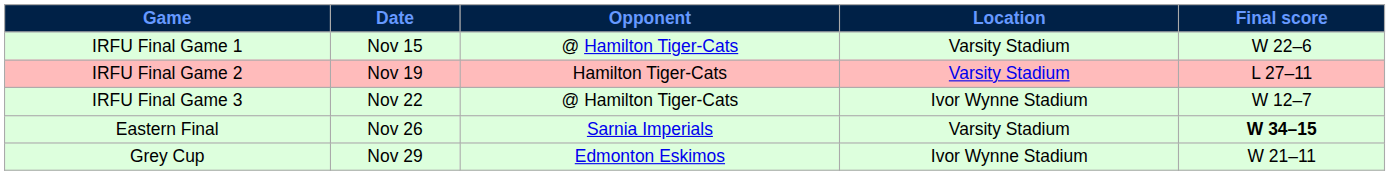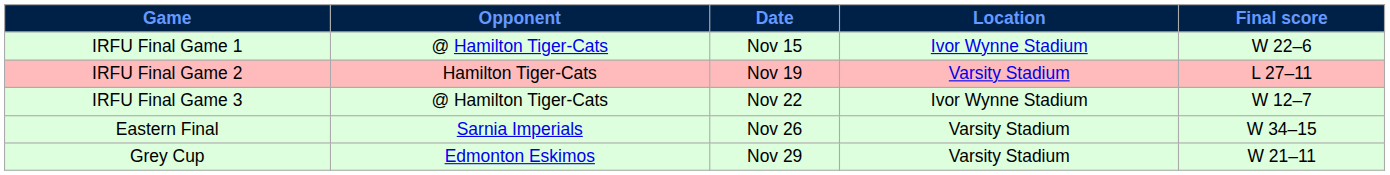 <table class="wikitable" width="80%">
 <tr align="center"  style="background:#002147;color:#6699FF;">
 <td><strong>Game</strong></td>
+<td><strong>Opponent</strong></td>
 <td><strong>Date</strong></td>
-<td><strong>Opponent</strong></td>
 <td><strong>Location</strong></td>
 <td><strong>Final score</strong></td>
 </tr>
 <tr align="center" bgcolor="#ddffdd">
 <td>IRFU Final Game 1</td>
+<td>@ <a href='#'>Hamilton Tiger-Cats</a></td>
 <td>Nov 15</td>
-<td>@ <a href='#'>Hamilton Tiger-Cats</a></td>
-<td>Varsity Stadium</td>
+<td><a href='#'>Ivor Wynne Stadium</a></td>
 <td>W 22–6</td>
 </tr>
 <tr align="center" bgcolor="#ffbbbb">
 <td>IRFU Final Game 2</td>
+<td>Hamilton Tiger-Cats</td>
 <td>Nov 19</td>
-<td>Hamilton Tiger-Cats</td>
 <td><a href='#'>Varsity Stadium</a></td>
 <td>L 27–11</td>
 </tr>
 <tr align="center" bgcolor="#ddffdd">
 <td>IRFU Final Game 3</td>
+<td>@ Hamilton Tiger-Cats</td>
 <td>Nov 22</td>
-<td>@ Hamilton Tiger-Cats</td>
 <td>Ivor Wynne Stadium</td>
 <td>W 12–7</td>
 </tr>
 <tr align="center" bgcolor="#ddffdd">
 <td>Eastern Final</td>
+<td><a href='#'>Sarnia Imperials</a></td>
 <td>Nov 26</td>
-<td><a href='#'>Sarnia Imperials</a></td>
 <td>Varsity Stadium</td>
-<td><strong>W 34–15</strong></td>
+<td>W 34–15</td>
 </tr>
 <tr align="center" bgcolor="#ddffdd">
 <td>Grey Cup</td>
+<td><a href='#'>Edmonton Eskimos</a></td>
 <td>Nov 29</td>
-<td><a href='#'>Edmonton Eskimos</a></td>
-<td>Ivor Wynne Stadium</td>
+<td>Varsity Stadium</td>
 <td>W 21–11</td>
 </tr>
 </table>
